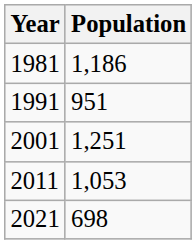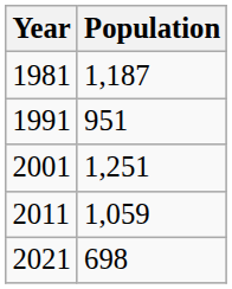 <table class="wikitable">
 <tr>
 <th>Year</th>
 <th>Population</th>
 </tr>
 <tr>
 <td>1981</td>
-<td>1,186</td>
+<td>1,187</td>
 </tr>
 <tr>
 <td>1991</td>
 <td>951</td>
 </tr>
 <tr>
 <td>2001</td>
 <td>1,251</td>
 </tr>
 <tr>
 <td>2011</td>
-<td>1,053</td>
+<td>1,059</td>
 </tr>
 <tr>
 <td>2021</td>
 <td>698</td>
 </tr>
 </table>
